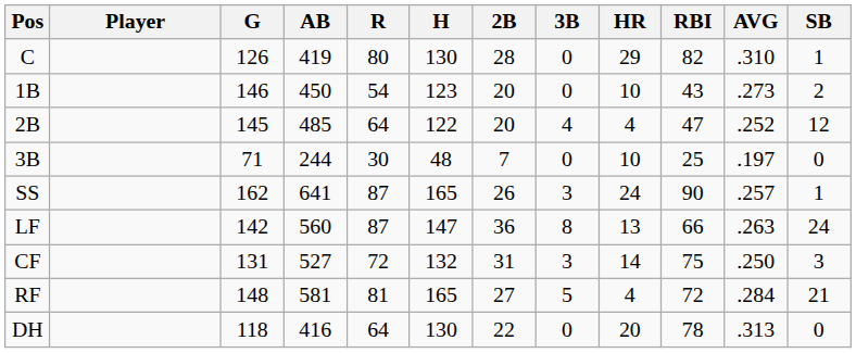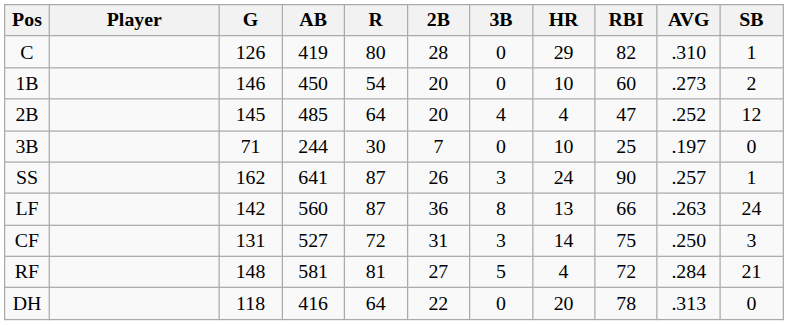 <table class="wikitable sortable">
 <tr>
 <th bgcolor="#DDDDFF" width="5%">Pos</th>
 <th bgcolor="#DDDDFF" width="19%">Player</th>
 <th bgcolor="#DDDDFF" width="7%">G</th>
 <th bgcolor="#DDDDFF" width="7%">AB</th>
 <th bgcolor="#DDDDFF" width="7%">R</th>
-<th bgcolor="#DDDDFF" width="7%">H</th>
 <th bgcolor="#DDDDFF" width="7%">2B</th>
 <th bgcolor="#DDDDFF" width="7%">3B</th>
 <th bgcolor="#DDDDFF" width="7%">HR</th>
 <th bgcolor="#DDDDFF" width="7%">RBI</th>
 <th bgcolor="#DDDDFF" width="7%">AVG</th>
 <th bgcolor="#DDDDFF" width="7%">SB</th>
 </tr>
 <tr align="center">
 <td>C</td>
 <td></td>
 <td>126</td>
 <td>419</td>
 <td>80</td>
-<td>130</td>
 <td>28</td>
 <td>0</td>
 <td>29</td>
 <td>82</td>
 <td>.310</td>
 <td>1</td>
 </tr>
 <tr align="center">
 <td>1B</td>
 <td></td>
 <td>146</td>
 <td>450</td>
 <td>54</td>
-<td>123</td>
 <td>20</td>
 <td>0</td>
 <td>10</td>
-<td>43</td>
+<td>60</td>
 <td>.273</td>
 <td>2</td>
 </tr>
 <tr align="center">
 <td>2B</td>
 <td></td>
 <td>145</td>
 <td>485</td>
 <td>64</td>
-<td>122</td>
 <td>20</td>
 <td>4</td>
 <td>4</td>
 <td>47</td>
 <td>.252</td>
 <td>12</td>
 </tr>
 <tr align="center">
 <td>3B</td>
 <td></td>
 <td>71</td>
 <td>244</td>
 <td>30</td>
-<td>48</td>
 <td>7</td>
 <td>0</td>
 <td>10</td>
 <td>25</td>
 <td>.197</td>
 <td>0</td>
 </tr>
 <tr align="center">
 <td>SS</td>
 <td></td>
 <td>162</td>
 <td>641</td>
 <td>87</td>
-<td>165</td>
 <td>26</td>
 <td>3</td>
 <td>24</td>
 <td>90</td>
 <td>.257</td>
 <td>1</td>
 </tr>
 <tr align="center">
 <td>LF</td>
 <td></td>
 <td>142</td>
 <td>560</td>
 <td>87</td>
-<td>147</td>
 <td>36</td>
 <td>8</td>
 <td>13</td>
 <td>66</td>
 <td>.263</td>
 <td>24</td>
 </tr>
 <tr align="center">
 <td>CF</td>
 <td></td>
 <td>131</td>
 <td>527</td>
 <td>72</td>
-<td>132</td>
 <td>31</td>
 <td>3</td>
 <td>14</td>
 <td>75</td>
 <td>.250</td>
 <td>3</td>
 </tr>
 <tr align="center">
 <td>RF</td>
 <td></td>
 <td>148</td>
 <td>581</td>
 <td>81</td>
-<td>165</td>
 <td>27</td>
 <td>5</td>
 <td>4</td>
 <td>72</td>
 <td>.284</td>
 <td>21</td>
 </tr>
 <tr align="center">
 <td>DH</td>
 <td></td>
 <td>118</td>
 <td>416</td>
 <td>64</td>
-<td>130</td>
 <td>22</td>
 <td>0</td>
 <td>20</td>
 <td>78</td>
 <td>.313</td>
 <td>0</td>
 </tr>
 </table>
